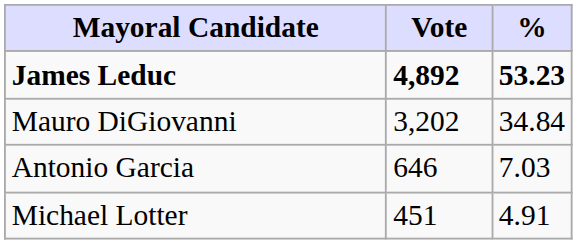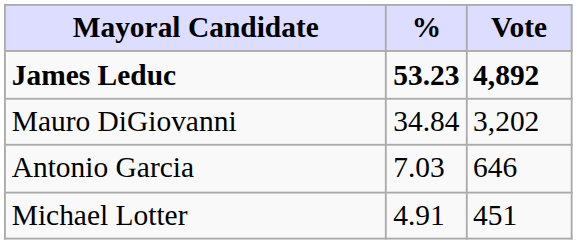 <table class="wikitable">
 <tr>
 <th style="background:#ddf; width:200px;">Mayoral Candidate</th>
+<th style="background:#ddf; width:30px;">%</th>
 <th style="background:#ddf; width:50px;">Vote</th>
-<th style="background:#ddf; width:30px;">%</th>
 </tr>
 <tr>
 <td><strong>James Leduc</strong></td>
+<td><strong>53.23</strong></td>
 <td><strong>4,892</strong></td>
-<td><strong>53.23</strong></td>
 </tr>
 <tr>
 <td>Mauro DiGiovanni</td>
+<td>34.84</td>
 <td>3,202</td>
-<td>34.84</td>
 </tr>
 <tr>
 <td>Antonio Garcia</td>
+<td>7.03</td>
 <td>646</td>
-<td>7.03</td>
 </tr>
 <tr>
 <td>Michael Lotter</td>
+<td>4.91</td>
 <td>451</td>
-<td>4.91</td>
 </tr>
 </table>
